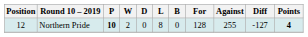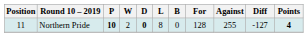 <table class="wikitable" style="text-align:center; font-size:85%;">
 <tr style="background: #d7ebed;">
 <th width="40" abbr="Position">Position</th>
 <th width="100">Round 10 – 2019</th>
 <th width="20" abbr="Played">P</th>
 <th width="20" abbr="Won">W</th>
 <th width="20" abbr="Drawn">D</th>
 <th width="20" abbr="Lost">L</th>
 <th width="20" abbr="Bye">B</th>
 <th width="40" abbr="Points for">For</th>
 <th width="40" abbr="Points against">Against</th>
 <th width="40" abbr="Points difference">Diff</th>
 <th width="40" abbr="Points">Points</th>
 </tr>
 <tr style="background: #d7ebed;">
-<td>12</td>
+<td>11</td>
 <td style="text-align:left;"> Northern Pride</td>
 <td><strong>10</strong></td>
 <td>2</td>
-<td>0</td>
+<td><strong>0</strong></td>
 <td>8</td>
 <td>0</td>
 <td>128</td>
 <td>255</td>
 <td>-127</td>
 <td><strong>4</strong></td>
 </tr>
 <tr>
 </tr>
 </table>
